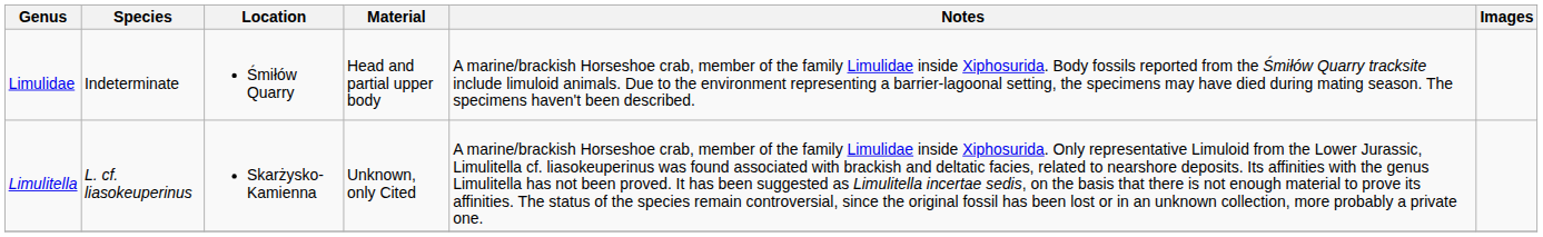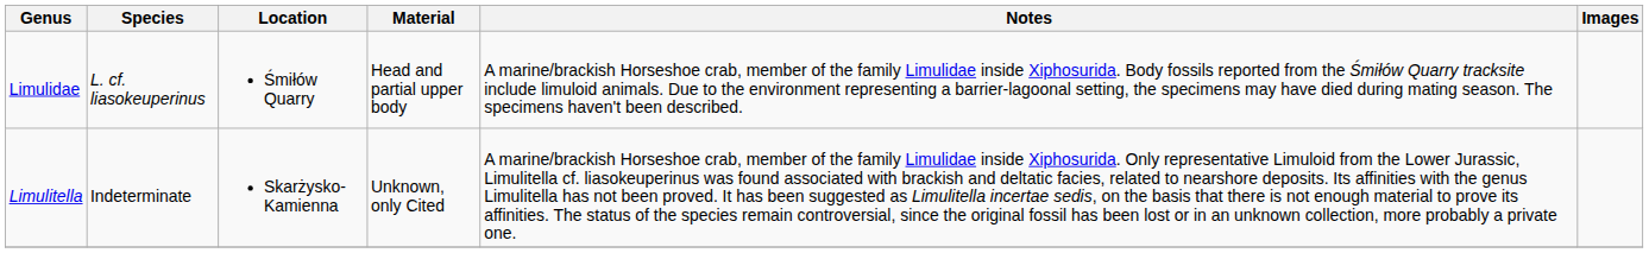 <table class="wikitable"  style="margin:auto; width:100%;">
 <tr>
 <th>Genus</th>
 <th>Species</th>
 <th>Location</th>
 <th>Material</th>
 <th>Notes</th>
 <th>Images</th>
 </tr>
 <tr>
 <td><br><a href='#'>Limulidae</a></td>
-<td><br>Indeterminate</td>
+<td><br><em>L. cf. liasokeuperinus</em></td>
 <td><br><ul><li>Śmiłów Quarry</li></ul></td>
 <td><br>Head and partial upper body</td>
 <td><br>A marine/brackish Horseshoe crab, member of the family <a href='#'>Limulidae</a> inside <a href='#'>Xiphosurida</a>. Body fossils reported from the <em>Śmiłów Quarry tracksite</em> include limuloid animals. Due to the environment representing a barrier-lagoonal setting, the specimens may have died during mating season. The specimens haven't been described.</td>
 <td><br></td>
 </tr>
 <tr>
 <td><br><em><a href='#'>Limulitella</a></em></td>
-<td><br><em>L. cf. liasokeuperinus</em></td>
+<td><br>Indeterminate</td>
 <td><br><ul><li>Skarżysko-Kamienna</li></ul></td>
 <td><br>Unknown, only Cited</td>
 <td><br>A marine/brackish Horseshoe crab, member of the family <a href='#'>Limulidae</a> inside <a href='#'>Xiphosurida</a>. Only representative Limuloid from the Lower Jurassic, Limulitella cf. liasokeuperinus was found associated with brackish and deltatic facies, related to nearshore deposits. Its affinities with the genus Limulitella has not been proved. It has been suggested as <em>Limulitella incertae sedis</em>, on the basis that there is not enough material to prove its affinities. The status of the species remain controversial, since the original fossil has been lost or in an unknown collection, more probably a private one.</td>
 <td></td>
 </tr>
 <tr>
 </tr>
 </table>
